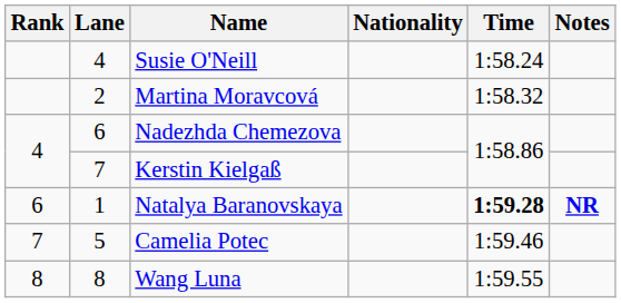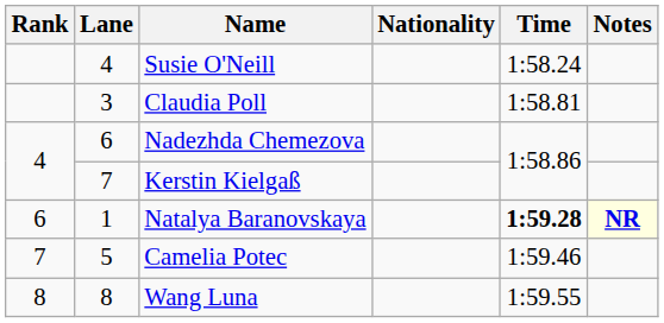 <table class="wikitable sortable" style="text-align:center">
 <tr>
 <th>Rank</th>
 <th>Lane</th>
 <th>Name</th>
 <th>Nationality</th>
 <th>Time</th>
 <th>Notes</th>
 </tr>
 <tr>
 <td></td>
 <td>4</td>
 <td align=left><a href='#'>Susie O'Neill</a></td>
 <td align=left></td>
 <td>1:58.24</td>
 <td></td>
 </tr>
 <tr>
 <td></td>
-<td>2</td>
-<td align=left><a href='#'>Martina Moravcová</a></td>
+<td>3</td>
+<td align=left><a href='#'>Claudia Poll</a></td>
 <td align=left></td>
-<td>1:58.32</td>
+<td>1:58.81</td>
 <td></td>
 </tr>
 <tr>
 <td rowspan=2>4</td>
 <td>6</td>
 <td align=left><a href='#'>Nadezhda Chemezova</a></td>
 <td align=left></td>
 <td rowspan=2>1:58.86</td>
 <td></td>
 </tr>
 <tr>
 <td>7</td>
 <td align=left><a href='#'>Kerstin Kielgaß</a></td>
 <td align=left></td>
 <td></td>
 </tr>
 <tr>
 <td>6</td>
 <td>1</td>
 <td align=left><a href='#'>Natalya Baranovskaya</a></td>
 <td align=left></td>
 <td><strong>1:59.28</strong></td>
-<td><strong><a href='#'>NR</a></strong></td>
+<td style="background: lightyellow;"><strong><a href='#'>NR</a></strong></td>
 </tr>
 <tr>
 <td>7</td>
 <td>5</td>
 <td align=left><a href='#'>Camelia Potec</a></td>
 <td align=left></td>
 <td>1:59.46</td>
 <td></td>
 </tr>
 <tr>
 <td>8</td>
 <td>8</td>
 <td align=left><a href='#'>Wang Luna</a></td>
 <td align=left></td>
 <td>1:59.55</td>
 <td></td>
 </tr>
 </table>
